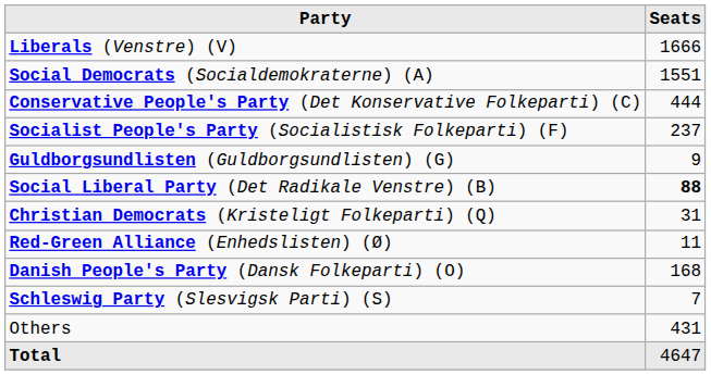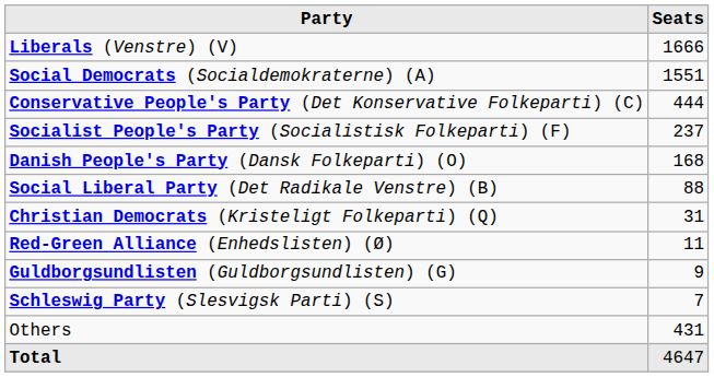 <table class="wikitable">
 <tr>
 <th style="background-color:#E9E9E9">Party</th>
 <th style="background-color:#E9E9E9">Seats</th>
 </tr>
 <tr>
 <td><strong><a href='#'>Liberals</a></strong> (<em>Venstre</em>) (V)</td>
 <td align="right">1666</td>
 </tr>
 <tr>
 <td><strong><a href='#'>Social Democrats</a></strong> (<em>Socialdemokraterne</em>) (A)</td>
 <td align="right">1551</td>
 </tr>
 <tr>
 <td><strong><a href='#'>Conservative People's Party</a></strong> (<em>Det Konservative Folkeparti</em>) (C)</td>
 <td align="right">444</td>
 </tr>
 <tr>
 <td><strong><a href='#'>Socialist People's Party</a></strong> (<em>Socialistisk Folkeparti</em>) (F)</td>
 <td align="right">237</td>
 </tr>
 <tr>
-<td><strong><a href='#'>Guldborgsundlisten</a></strong> (<em>Guldborgsundlisten</em>) (G)</td>
-<td align="right">9</td>
+<td><strong><a href='#'>Danish People's Party</a></strong> (<em>Dansk Folkeparti</em>) (O)</td>
+<td align="right">168</td>
 </tr>
 <tr>
 <td><strong><a href='#'>Social Liberal Party</a></strong> (<em>Det Radikale Venstre</em>) (B)</td>
-<td align="right"><strong>88</strong></td>
+<td align="right">88</td>
 </tr>
 <tr>
 <td><strong><a href='#'>Christian Democrats</a></strong> (<em>Kristeligt Folkeparti</em>) (Q)</td>
 <td align="right">31</td>
 </tr>
 <tr>
 <td><strong><a href='#'>Red-Green Alliance</a></strong> (<em>Enhedslisten</em>) (Ø)</td>
 <td align="right">11</td>
 </tr>
 <tr>
-<td><strong><a href='#'>Danish People's Party</a></strong> (<em>Dansk Folkeparti</em>) (O)</td>
-<td align="right">168</td>
+<td><strong><a href='#'>Guldborgsundlisten</a></strong> (<em>Guldborgsundlisten</em>) (G)</td>
+<td align="right">9</td>
 </tr>
 <tr>
 <td><strong><a href='#'>Schleswig Party</a></strong> (<em>Slesvigsk Parti</em>) (S)</td>
 <td align="right">7</td>
 </tr>
 <tr>
 <td>Others</td>
 <td align="right">431</td>
 </tr>
 <tr>
 <td style="background-color:#E9E9E9"><strong>Total</strong></td>
 <td align="right" style="background-color:#E9E9E9">4647</td>
 </tr>
 </table>
